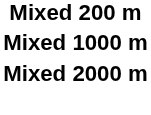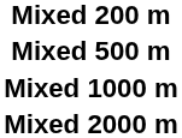 <table>
 <tr>
 <th scope="row">Mixed 200 m</th>
+<td></td>
+<td></td>
+<td></td>
+</tr>
+<tr>
+<th scope="row">Mixed 500 m</th>
 <td></td>
 <td></td>
 <td></td>
 </tr>
 <tr>
 <th scope="row">Mixed 1000 m</th>
 <td></td>
 <td></td>
 <td></td>
 </tr>
 <tr>
 <th scope="row">Mixed 2000 m</th>
 <td></td>
 <td></td>
 <td></td>
 </tr>
 </table>
